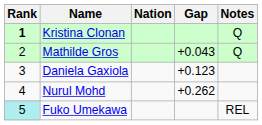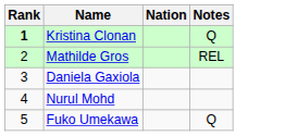 <table class="wikitable sortable" style="text-align:center">
 <tr>
 <th>Rank</th>
 <th>Name</th>
 <th>Nation</th>
-<th>Gap</th>
 <th>Notes</th>
 </tr>
 <tr bgcolor=ccffcc>
 <td><strong>1</strong></td>
 <td align=left><a href='#'>Kristina Clonan</a></td>
 <td align=left></td>
-<td></td>
 <td>Q</td>
 </tr>
 <tr bgcolor=ccffcc>
 <td>2</td>
 <td align=left><a href='#'>Mathilde Gros</a></td>
 <td align=left></td>
-<td>+0.043</td>
-<td>Q</td>
+<td>REL</td>
 </tr>
 <tr>
 <td>3</td>
 <td align=left><a href='#'>Daniela Gaxiola</a></td>
 <td align=left></td>
-<td>+0.123</td>
 <td></td>
 </tr>
 <tr>
 <td>4</td>
 <td align=left><a href='#'>Nurul Mohd</a></td>
 <td align=left></td>
-<td>+0.262</td>
 <td></td>
 </tr>
 <tr>
-<td style="background: paleturquoise;">5</td>
+<td>5</td>
 <td align=left><a href='#'>Fuko Umekawa</a></td>
 <td align=left></td>
-<td></td>
-<td>REL</td>
+<td>Q</td>
 </tr>
 </table>
